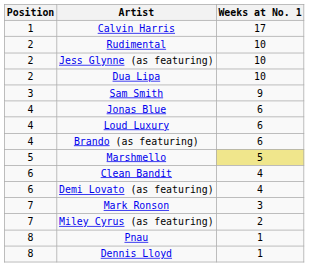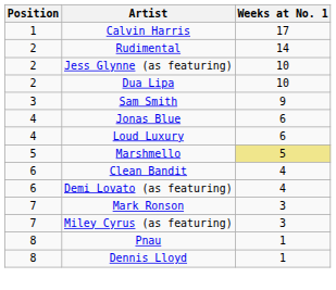 <table class="wikitable">
 <tr>
 <th style="text-align: center;">Position</th>
 <th style="text-align: center;">Artist</th>
 <th style="text-align: center;">Weeks at No. 1</th>
 </tr>
 <tr>
 <td style="text-align: center;">1</td>
 <td style="text-align: center;"><a href='#'>Calvin Harris</a></td>
 <td style="text-align: center;">17</td>
 </tr>
 <tr>
 <td style="text-align: center;">2</td>
 <td style="text-align: center;"><a href='#'>Rudimental</a></td>
-<td style="text-align: center;">10</td>
+<td style="text-align: center;">14</td>
 </tr>
 <tr>
 <td style="text-align: center;">2</td>
 <td style="text-align: center;"><a href='#'>Jess Glynne</a> (as featuring)</td>
 <td style="text-align: center;">10</td>
 </tr>
 <tr>
 <td style="text-align: center;">2</td>
 <td style="text-align: center;"><a href='#'>Dua Lipa</a></td>
 <td style="text-align: center;">10</td>
 </tr>
 <tr>
 <td style="text-align: center;">3</td>
 <td style="text-align: center;"><a href='#'>Sam Smith</a></td>
 <td style="text-align: center;">9</td>
 </tr>
 <tr>
 <td style="text-align: center;">4</td>
 <td style="text-align: center;"><a href='#'>Jonas Blue</a></td>
 <td style="text-align: center;">6</td>
 </tr>
 <tr>
 <td style="text-align: center;">4</td>
 <td style="text-align: center;"><a href='#'>Loud Luxury</a></td>
 <td style="text-align: center;">6</td>
 </tr>
 <tr>
-<td style="text-align: center;">4</td>
-<td style="text-align: center;"><a href='#'>Brando</a> (as featuring)</td>
-<td style="text-align: center;">6</td>
-</tr>
-<tr>
 <td style="text-align: center;">5</td>
 <td style="text-align: center;"><a href='#'>Marshmello</a></td>
 <td style="background: khaki; text-align: center;">5</td>
 </tr>
 <tr>
 <td style="text-align: center;">6</td>
 <td style="text-align: center;"><a href='#'>Clean Bandit</a></td>
 <td style="text-align: center;">4</td>
 </tr>
 <tr>
 <td style="text-align: center;">6</td>
 <td style="text-align: center;"><a href='#'>Demi Lovato</a> (as featuring)</td>
 <td style="text-align: center;">4</td>
 </tr>
 <tr>
 <td style="text-align: center;">7</td>
 <td style="text-align: center;"><a href='#'>Mark Ronson</a></td>
 <td style="text-align: center;">3</td>
 </tr>
 <tr>
 <td style="text-align: center;">7</td>
 <td style="text-align: center;"><a href='#'>Miley Cyrus</a> (as featuring)</td>
-<td style="text-align: center;">2</td>
+<td style="text-align: center;">3</td>
 </tr>
 <tr>
 <td style="text-align: center;">8</td>
 <td style="text-align: center;"><a href='#'>Pnau</a></td>
 <td style="text-align: center;">1</td>
 </tr>
 <tr>
 <td style="text-align: center;">8</td>
 <td style="text-align: center;"><a href='#'>Dennis Lloyd</a></td>
 <td style="text-align: center;">1</td>
 </tr>
 </table>
